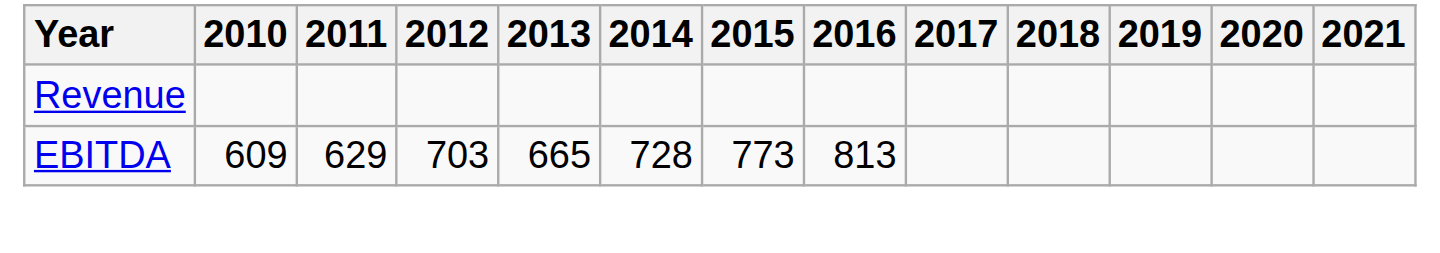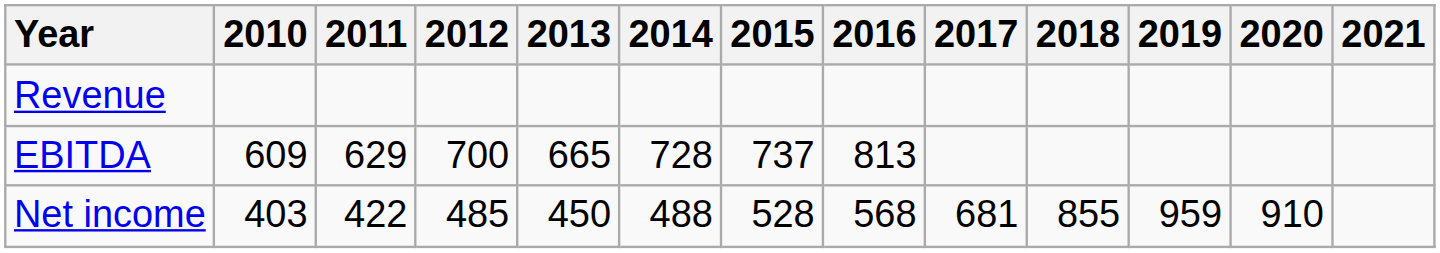 <table class="wikitable" style="margin:1em auto; text-align: right;">
 <tr>
 <th style="text-align: left;">Year</th>
 <th>2010</th>
 <th>2011</th>
 <th>2012</th>
 <th>2013</th>
 <th>2014</th>
 <th>2015</th>
 <th>2016</th>
 <th>2017</th>
 <th>2018</th>
 <th>2019</th>
 <th>2020</th>
 <th>2021</th>
 </tr>
 <tr ---->
 <td style="text-align: left;"><a href='#'>Revenue</a></td>
 <td></td>
 <td></td>
 <td></td>
 <td></td>
 <td></td>
 <td></td>
 <td></td>
 <td></td>
 <td></td>
 <td></td>
 <td></td>
 <td></td>
 </tr>
 <tr ---->
 <td style="text-align: left;"><a href='#'>EBITDA</a></td>
 <td>609</td>
 <td>629</td>
-<td>703</td>
+<td>700</td>
 <td>665</td>
 <td>728</td>
-<td>773</td>
+<td>737</td>
 <td>813</td>
 <td></td>
 <td></td>
 <td></td>
 <td></td>
 <td></td>
 </tr>
+<tr ---->
+<td style="text-align: left;"><a href='#'>Net income</a></td>
+<td>403</td>
+<td>422</td>
+<td>485</td>
+<td>450</td>
+<td>488</td>
+<td>528</td>
+<td>568</td>
+<td>681</td>
+<td>855</td>
+<td>959</td>
+<td>910</td>
+<td></td>
+</tr>
 </table>
